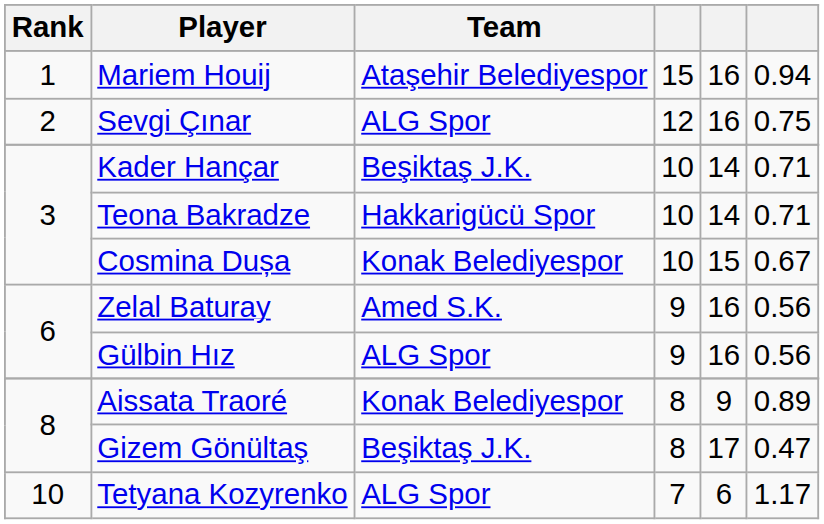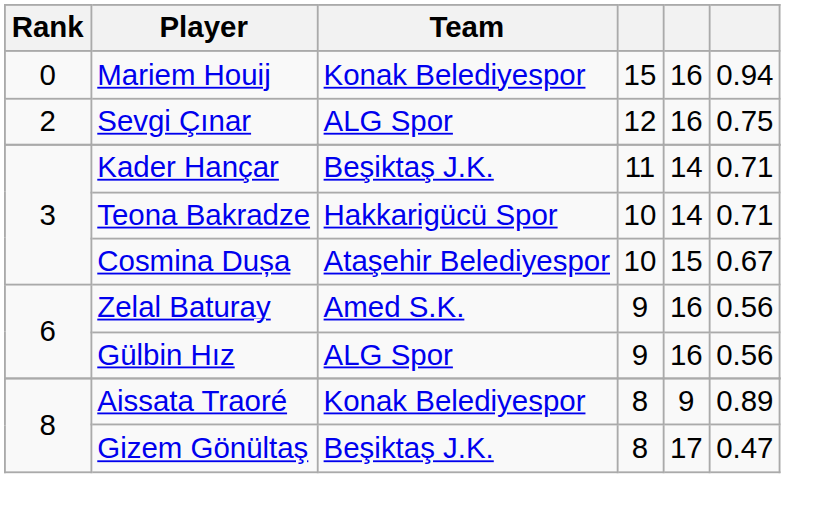 <table class=wikitable>
 <tr>
 <th>Rank</th>
 <th>Player</th>
 <th>Team</th>
 <th></th>
 <th></th>
 <th></th>
 </tr>
 <tr style="text-align:center">
-<td>1</td>
+<td>0</td>
 <td style="text-align:left"> <a href='#'>Mariem Houij</a></td>
-<td style="text-align:left"><a href='#'>Ataşehir Belediyespor</a></td>
+<td style="text-align:left"><a href='#'>Konak Belediyespor</a></td>
 <td>15</td>
 <td>16</td>
 <td>0.94</td>
 </tr>
 <tr style="text-align:center">
 <td>2</td>
 <td style="text-align:left"> <a href='#'>Sevgi Çınar</a></td>
 <td style="text-align:left"><a href='#'>ALG Spor</a></td>
 <td>12</td>
 <td>16</td>
 <td>0.75</td>
 </tr>
 <tr style="text-align:center">
 </tr>
 <tr style="text-align:center">
 <td rowspan=3>3</td>
 <td style="text-align:left"> <a href='#'>Kader Hançar</a></td>
 <td style="text-align:left"><a href='#'>Beşiktaş J.K.</a></td>
-<td>10</td>
+<td>11</td>
 <td>14</td>
 <td>0.71</td>
 </tr>
 <tr style="text-align:center">
 <td style="text-align:left"> <a href='#'>Teona Bakradze</a></td>
 <td style="text-align:left"><a href='#'>Hakkarigücü Spor</a></td>
 <td>10</td>
 <td>14</td>
 <td>0.71</td>
 </tr>
 <tr style="text-align:center">
 <td style="text-align:left"> <a href='#'>Cosmina Dușa</a></td>
-<td style="text-align:left"><a href='#'>Konak Belediyespor</a></td>
+<td style="text-align:left"><a href='#'>Ataşehir Belediyespor</a></td>
 <td>10</td>
 <td>15</td>
 <td>0.67</td>
 </tr>
 <tr style="text-align:center">
 <td rowspan= 2>6</td>
 <td style="text-align:left"> <a href='#'>Zelal Baturay</a></td>
 <td style="text-align:left"><a href='#'>Amed S.K.</a></td>
 <td>9</td>
 <td>16</td>
 <td>0.56</td>
 </tr>
 <tr style="text-align:center">
 <td style="text-align:left"> <a href='#'>Gülbin Hız</a></td>
 <td style="text-align:left"><a href='#'>ALG Spor</a></td>
 <td>9</td>
 <td>16</td>
 <td>0.56</td>
 </tr>
 <tr style="text-align:center">
 </tr>
 <tr style="text-align:center">
 <td rowspan=2>8</td>
 <td style="text-align:left"> <a href='#'>Aissata Traoré</a></td>
 <td style="text-align:left"><a href='#'>Konak Belediyespor</a></td>
 <td>8</td>
 <td>9</td>
 <td>0.89</td>
 </tr>
 <tr style="text-align:center">
 <td style="text-align:left"> <a href='#'>Gizem Gönültaş</a></td>
 <td style="text-align:left"><a href='#'>Beşiktaş J.K.</a></td>
 <td>8</td>
 <td>17</td>
 <td>0.47</td>
 </tr>
-<tr style="text-align:center">
-<td>10</td>
-<td style="text-align:left"> <a href='#'>Tetyana Kozyrenko</a></td>
-<td style="text-align:left"><a href='#'>ALG Spor</a></td>
-<td>7</td>
-<td>6</td>
-<td>1.17</td>
-</tr>
 </table>
